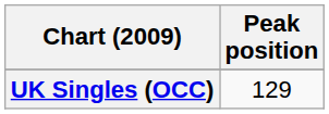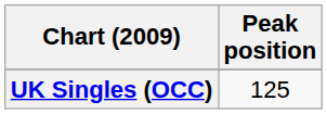 <table class="wikitable sortable plainrowheaders" style="text-align:center">
 <tr>
 <th scope="col">Chart (2009)</th>
 <th scope="col">Peak<br>position</th>
 </tr>
 <tr>
 </tr>
 <tr>
 <th scope="row"><a href='#'>UK Singles</a> (<a href='#'>OCC</a>)</th>
-<td>129</td>
+<td>125</td>
 </tr>
 </table>
